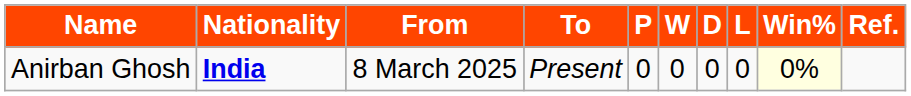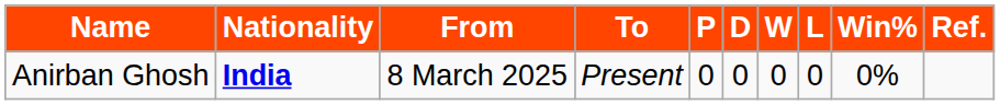 <table class="wikitable plainrowheaders sortable" style="text-align:center;border:1px solid #FF4500;">
 <tr>
 <th style="background-color:#FF4500; color:#FFFFFF;">Name</th>
 <th style="background-color:#FF4500; color:#FFFFFF;">Nationality</th>
 <th style="background-color:#FF4500; color:#FFFFFF;">From</th>
 <th class="unsortable" style="background-color:#FF4500; color:#FFFFFF;">To</th>
 <th style="background-color:#FF4500; color:#FFFFFF;">P</th>
+<th style="background-color:#FF4500; color:#FFFFFF;">D</th>
 <th style="background-color:#FF4500; color:#FFFFFF;">W</th>
-<th style="background-color:#FF4500; color:#FFFFFF;">D</th>
 <th style="background-color:#FF4500; color:#FFFFFF;">L</th>
 <th style="background-color:#FF4500; color:#FFFFFF;">Win%</th>
 <th style="background-color:#FF4500; color:#FFFFFF;">Ref.</th>
 </tr>
 <tr>
 <td scope="row" style="text-align:left;">Anirban Ghosh</td>
 <td style="text-align:left;"><strong> <a href='#'>India</a></strong></td>
 <td style="text-align:left;">8 March 2025</td>
 <td style="text-align:left;"><em>Present</em></td>
 <td>0</td>
 <td>0</td>
 <td>0</td>
 <td>0</td>
-<td style="background: lightyellow;">0%</td>
+<td>0%</td>
 <td></td>
 </tr>
 </table>
